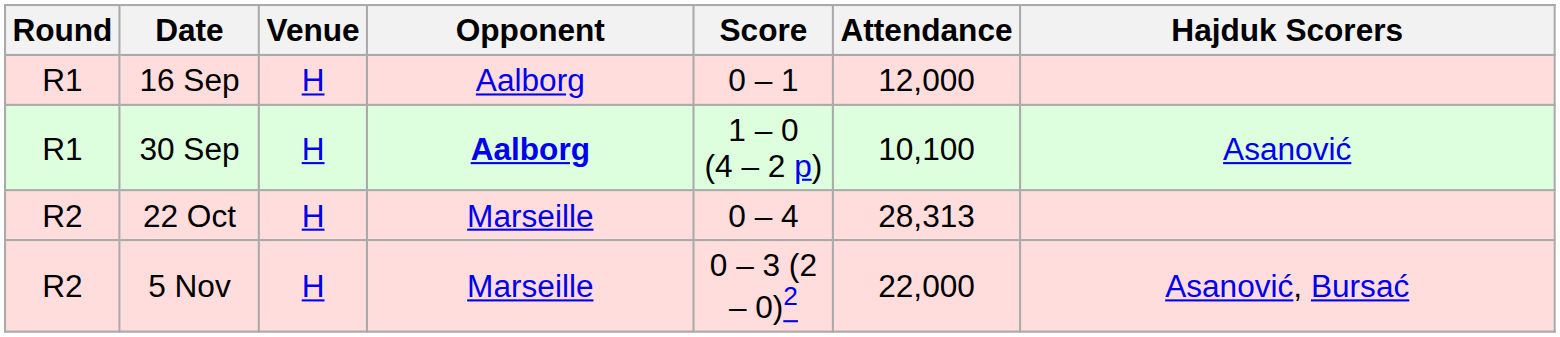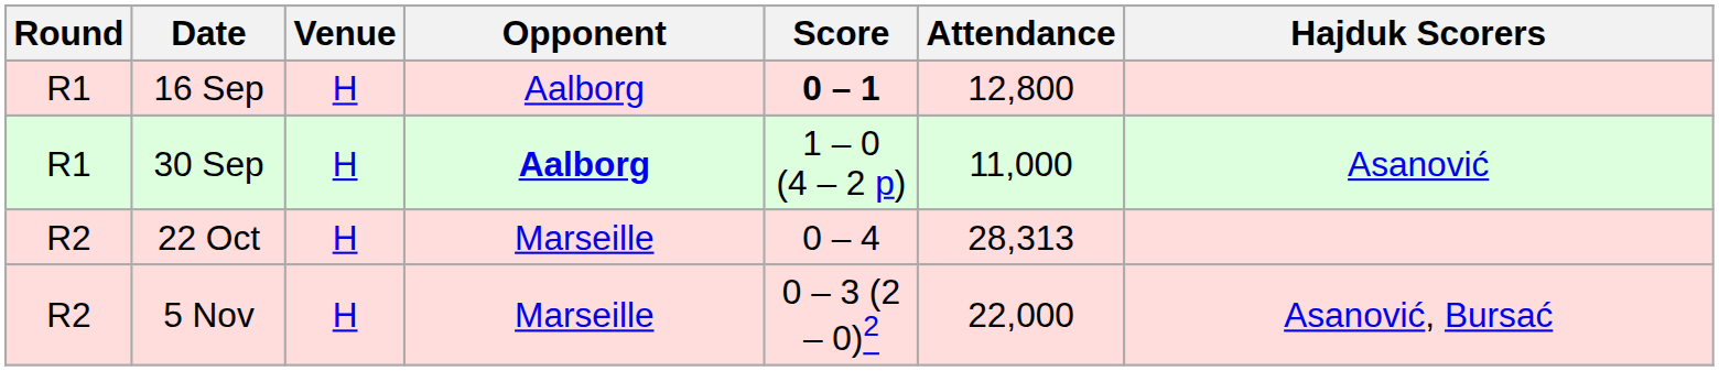 <table class="wikitable sortable" style="text-align: center; font-size:95%;">
 <tr>
 <th width="30">Round</th>
 <th width="60">Date</th>
 <th width="20">Venue</th>
 <th width="150">Opponent</th>
 <th width="60">Score</th>
 <th width="60">Attendance</th>
 <th width="250">Hajduk Scorers</th>
 </tr>
 <tr bgcolor="#ffdddd">
 <td>R1</td>
 <td>16 Sep</td>
 <td><a href='#'>H</a></td>
 <td><a href='#'>Aalborg</a> </td>
-<td>0 – 1</td>
-<td>12,000</td>
+<td><strong>0 – 1</strong></td>
+<td>12,800</td>
 <td></td>
 </tr>
 <tr bgcolor="#ddffdd">
 <td>R1</td>
 <td>30 Sep</td>
 <td><a href='#'>H</a></td>
 <td><strong><a href='#'>Aalborg</a> </strong></td>
 <td>1 – 0<br>(4 – 2 <a href='#'>p</a>)</td>
-<td>10,100</td>
+<td>11,000</td>
 <td><a href='#'>Asanović</a></td>
 </tr>
 <tr bgcolor="#ffdddd">
 <td>R2</td>
 <td>22 Oct</td>
 <td><a href='#'>H</a></td>
 <td><a href='#'>Marseille</a> </td>
 <td>0 – 4</td>
 <td>28,313</td>
 <td></td>
 </tr>
 <tr bgcolor="#ffdddd">
 <td>R2</td>
 <td>5 Nov</td>
 <td><a href='#'>H</a></td>
 <td><a href='#'>Marseille</a> </td>
 <td>0 – 3 (2 – 0)<a href='#'><sup>2</sup></a></td>
 <td>22,000</td>
 <td><a href='#'>Asanović</a>, <a href='#'>Bursać</a></td>
 </tr>
 </table>
